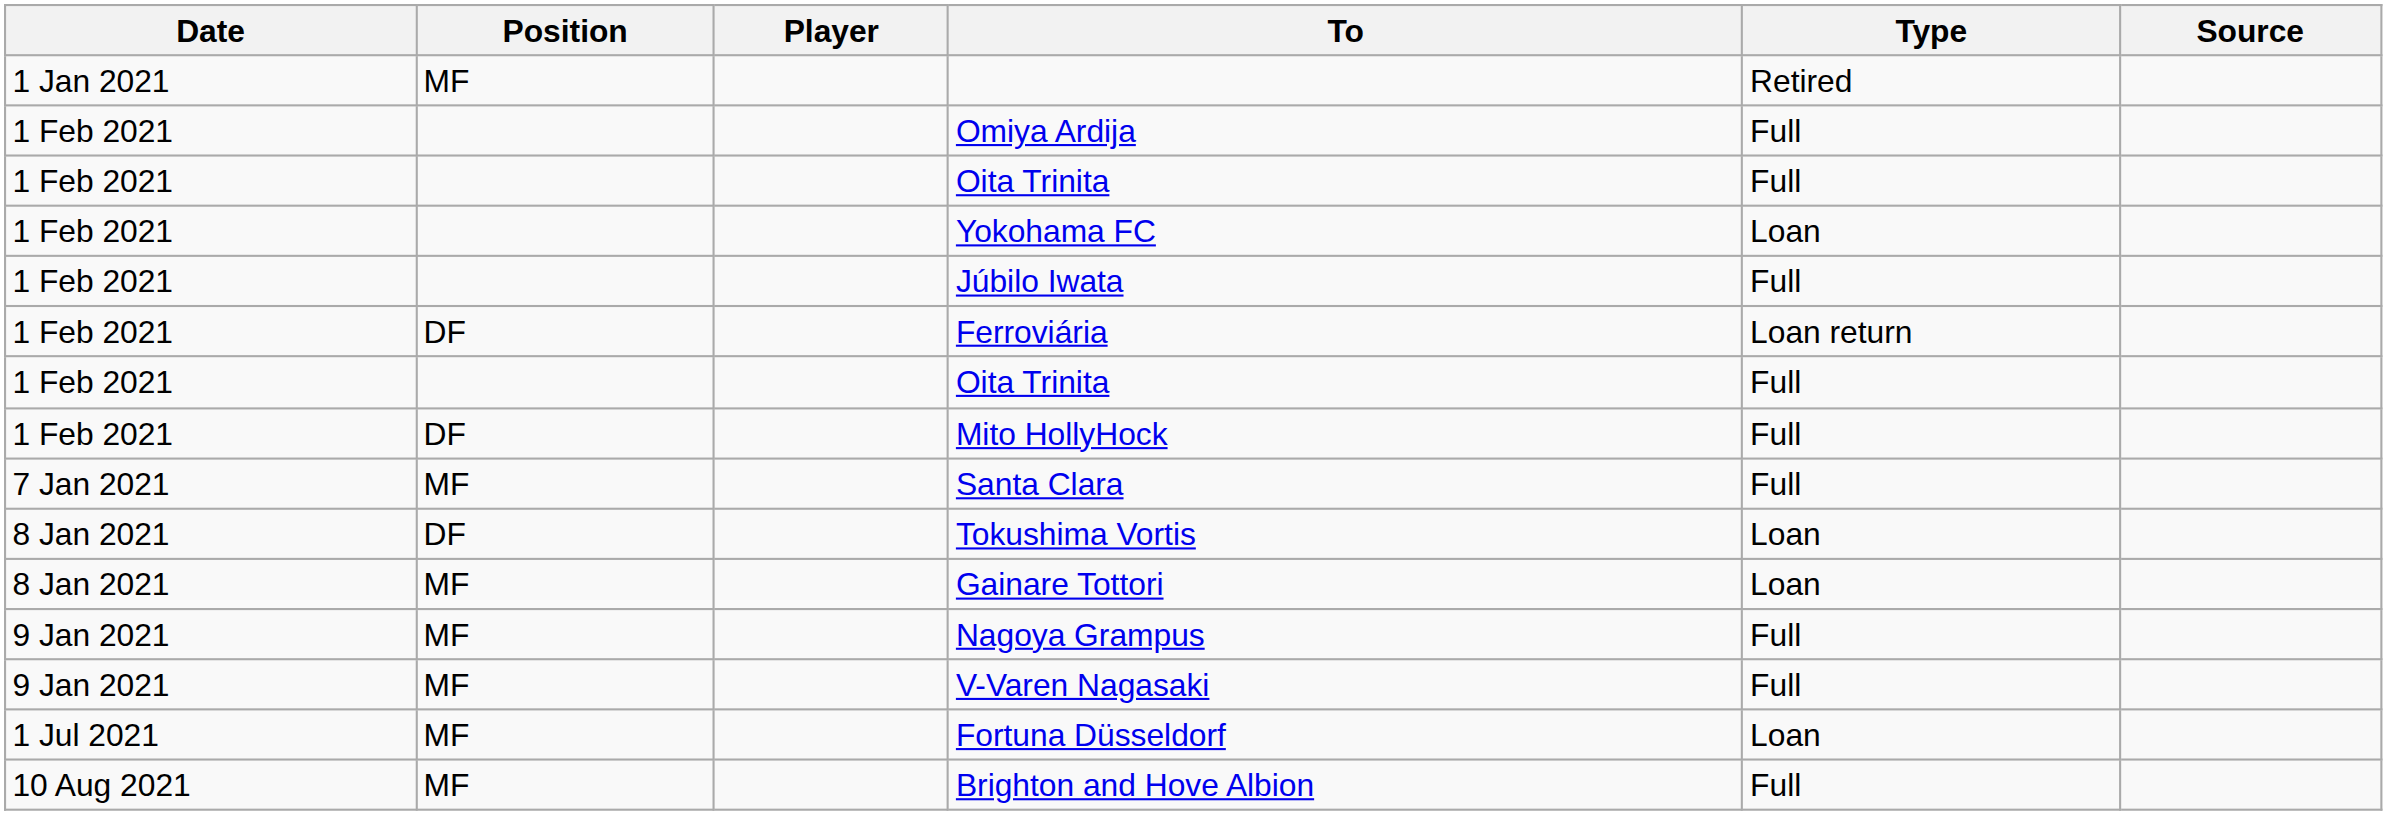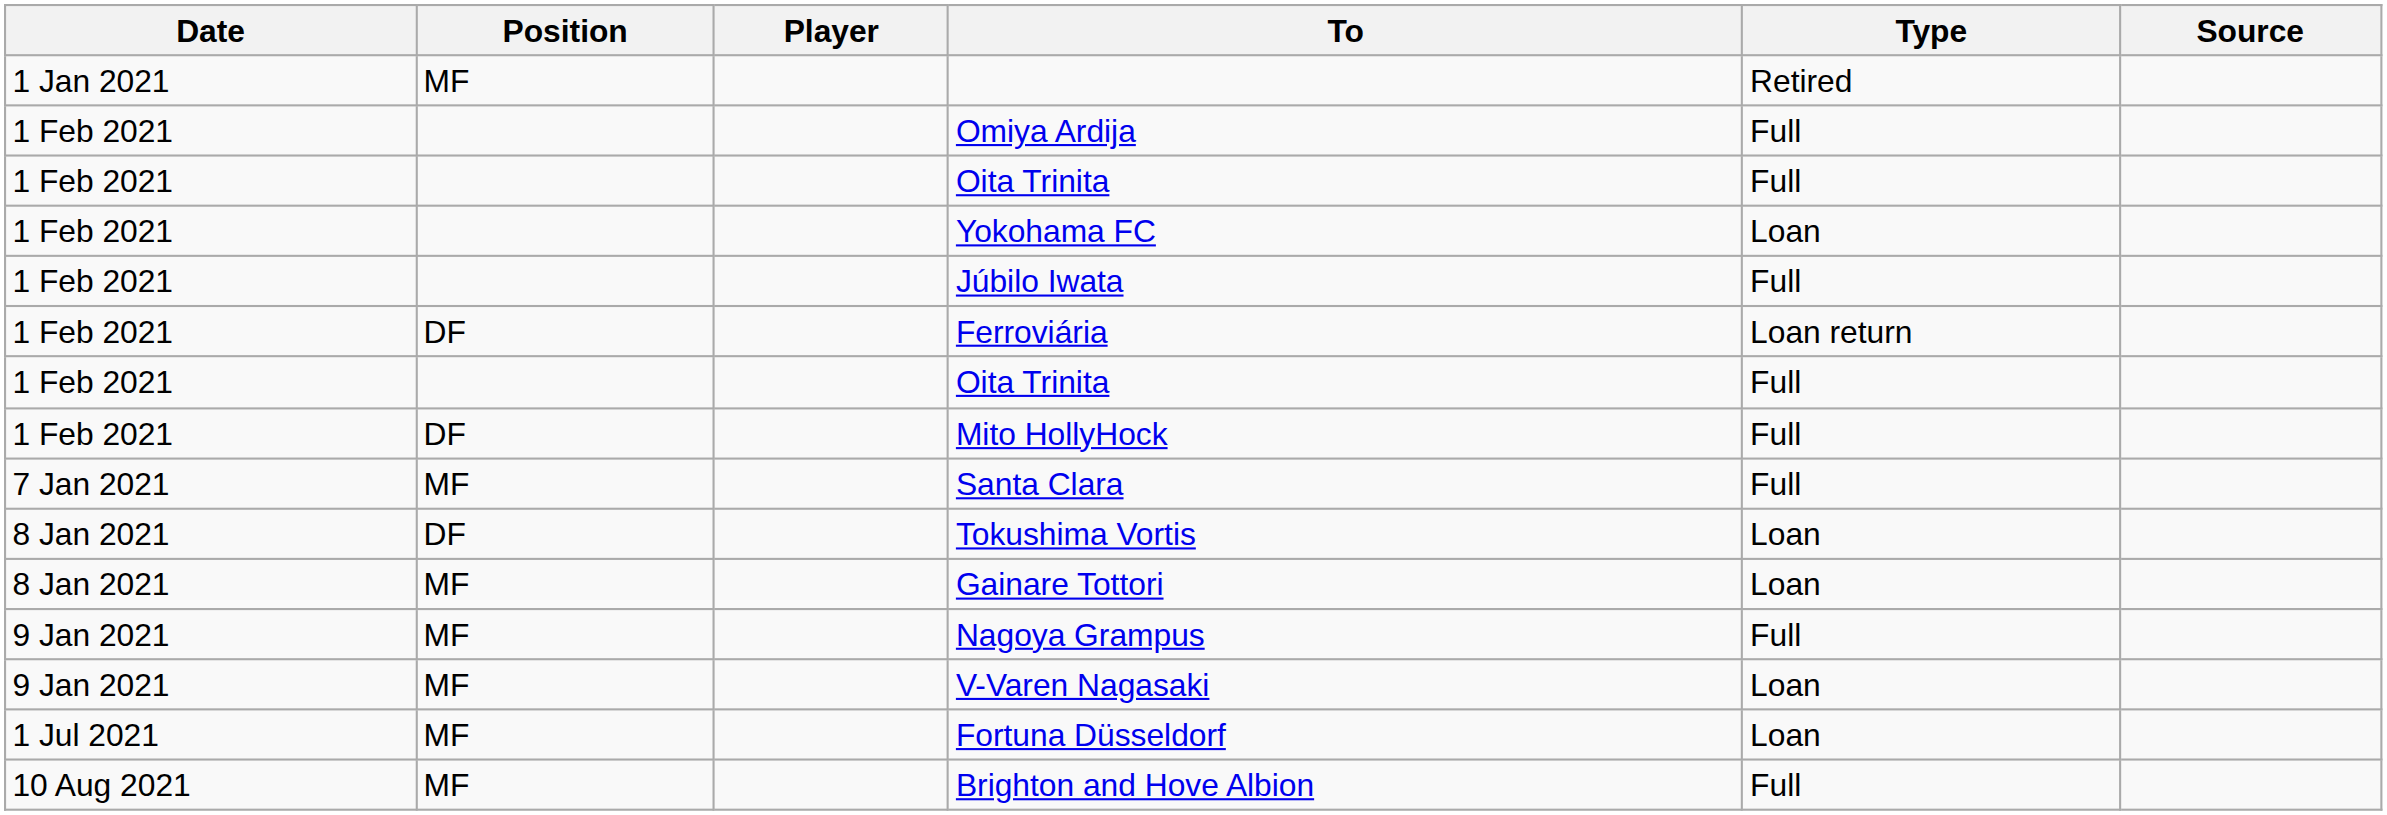 <table class="wikitable sortable" style="width:90%; text-align:center; font-size:95%; text-align:left;">
 <tr>
 <th>Date</th>
 <th>Position</th>
 <th>Player</th>
 <th>To</th>
 <th>Type</th>
 <th>Source</th>
 </tr>
 <tr>
 <td>1 Jan 2021</td>
 <td>MF</td>
 <td></td>
 <td></td>
 <td>Retired</td>
 <td></td>
 </tr>
 <tr>
 <td>1 Feb 2021</td>
 <td></td>
 <td></td>
 <td> <a href='#'>Omiya Ardija</a></td>
 <td>Full</td>
 <td></td>
 </tr>
 <tr>
 <td>1 Feb 2021</td>
 <td></td>
 <td></td>
 <td> <a href='#'>Oita Trinita</a></td>
 <td>Full</td>
 <td></td>
 </tr>
 <tr>
 <td>1 Feb 2021</td>
 <td></td>
 <td></td>
 <td> <a href='#'>Yokohama FC</a></td>
 <td>Loan</td>
 <td></td>
 </tr>
 <tr>
 <td>1 Feb 2021</td>
 <td></td>
 <td></td>
 <td> <a href='#'>Júbilo Iwata</a></td>
 <td>Full</td>
 <td></td>
 </tr>
 <tr>
 <td>1 Feb 2021</td>
 <td>DF</td>
 <td></td>
 <td> <a href='#'>Ferroviária</a></td>
 <td>Loan return</td>
 <td></td>
 </tr>
 <tr>
 <td>1 Feb 2021</td>
 <td></td>
 <td></td>
 <td> <a href='#'>Oita Trinita</a></td>
 <td>Full</td>
 <td></td>
 </tr>
 <tr>
 <td>1 Feb 2021</td>
 <td>DF</td>
 <td></td>
 <td> <a href='#'>Mito HollyHock</a></td>
 <td>Full</td>
 <td></td>
 </tr>
 <tr>
 <td>7 Jan 2021</td>
 <td>MF</td>
 <td></td>
 <td> <a href='#'>Santa Clara</a></td>
 <td>Full</td>
 <td></td>
 </tr>
 <tr>
 <td>8 Jan 2021</td>
 <td>DF</td>
 <td></td>
 <td> <a href='#'>Tokushima Vortis</a></td>
 <td>Loan</td>
 <td></td>
 </tr>
 <tr>
 <td>8 Jan 2021</td>
 <td>MF</td>
 <td></td>
 <td> <a href='#'>Gainare Tottori</a></td>
 <td>Loan</td>
 <td></td>
 </tr>
 <tr>
 <td>9 Jan 2021</td>
 <td>MF</td>
 <td></td>
 <td> <a href='#'>Nagoya Grampus</a></td>
 <td>Full</td>
 <td></td>
 </tr>
 <tr>
 <td>9 Jan 2021</td>
 <td>MF</td>
 <td></td>
 <td> <a href='#'>V-Varen Nagasaki</a></td>
-<td>Full</td>
+<td>Loan</td>
 <td></td>
 </tr>
 <tr>
 <td>1 Jul 2021</td>
 <td>MF</td>
 <td></td>
 <td> <a href='#'>Fortuna Düsseldorf</a></td>
 <td>Loan</td>
 <td></td>
 </tr>
 <tr>
 <td>10 Aug 2021</td>
 <td>MF</td>
 <td></td>
 <td> <a href='#'>Brighton and Hove Albion</a></td>
 <td>Full</td>
 <td></td>
 </tr>
 </table>
